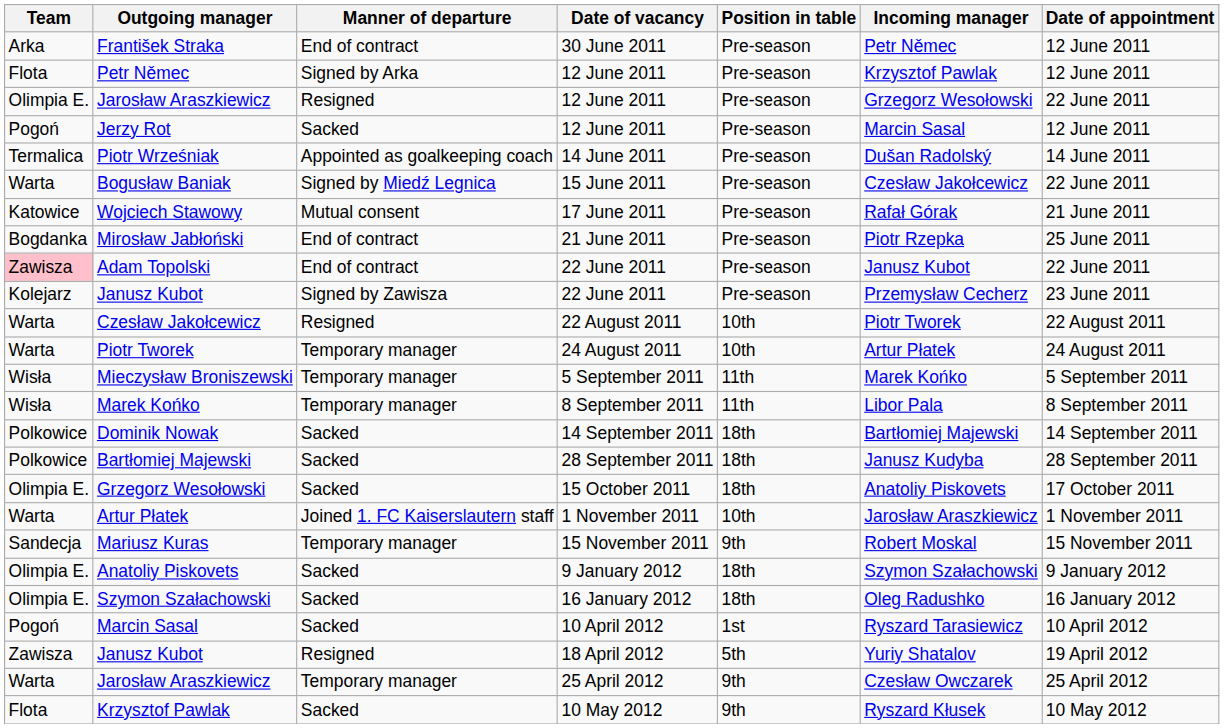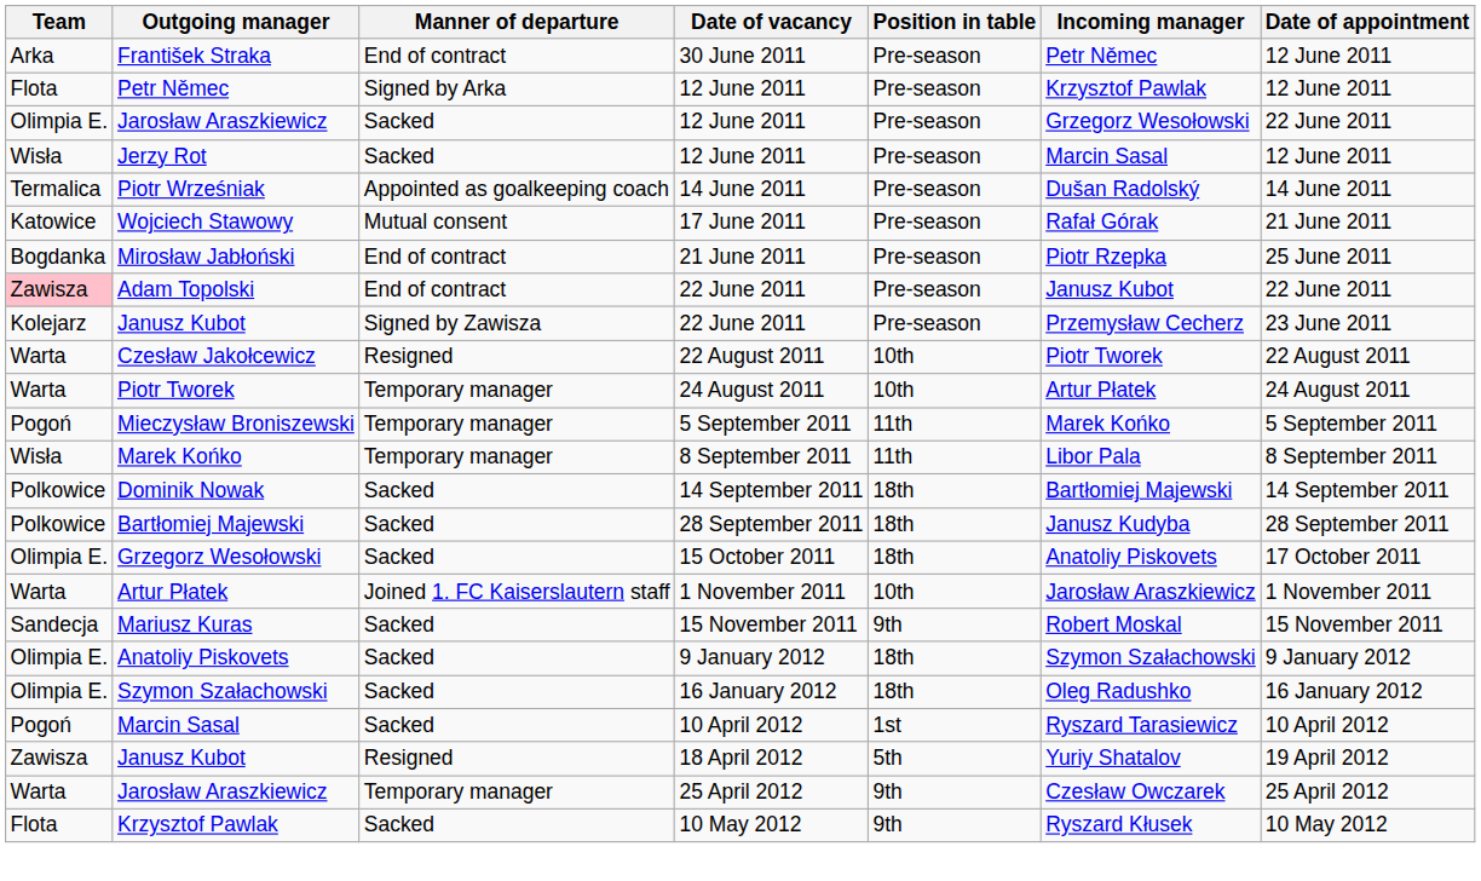 <table class="wikitable">
 <tr>
 <th>Team</th>
 <th>Outgoing manager</th>
 <th>Manner of departure</th>
 <th>Date of vacancy</th>
 <th>Position in table</th>
 <th>Incoming manager</th>
 <th>Date of appointment</th>
 </tr>
 <tr>
 <td>Arka</td>
 <td> <a href='#'>František Straka</a></td>
 <td>End of contract</td>
 <td>30 June 2011</td>
 <td>Pre-season</td>
 <td> <a href='#'>Petr Němec</a></td>
 <td>12 June 2011</td>
 </tr>
 <tr>
 <td>Flota</td>
 <td> <a href='#'>Petr Němec</a></td>
 <td>Signed by Arka</td>
 <td>12 June 2011</td>
 <td>Pre-season</td>
 <td> <a href='#'>Krzysztof Pawlak</a></td>
 <td>12 June 2011</td>
 </tr>
 <tr>
 <td>Olimpia E.</td>
 <td> <a href='#'>Jarosław Araszkiewicz</a></td>
-<td>Resigned</td>
+<td>Sacked</td>
 <td>12 June 2011</td>
 <td>Pre-season</td>
 <td> <a href='#'>Grzegorz Wesołowski</a></td>
 <td>22 June 2011</td>
 </tr>
 <tr>
-<td>Pogoń</td>
+<td>Wisła</td>
 <td> <a href='#'>Jerzy Rot</a></td>
 <td>Sacked</td>
 <td>12 June 2011</td>
 <td>Pre-season</td>
 <td> <a href='#'>Marcin Sasal</a></td>
 <td>12 June 2011</td>
 </tr>
 <tr>
 <td>Termalica</td>
 <td> <a href='#'>Piotr Wrześniak</a></td>
 <td>Appointed as goalkeeping coach</td>
 <td>14 June 2011</td>
 <td>Pre-season</td>
 <td> <a href='#'>Dušan Radolský</a></td>
 <td>14 June 2011</td>
-</tr>
-<tr>
-<td>Warta</td>
-<td> <a href='#'>Bogusław Baniak</a></td>
-<td>Signed by <a href='#'>Miedź Legnica</a></td>
-<td>15 June 2011</td>
-<td>Pre-season</td>
-<td> <a href='#'>Czesław Jakołcewicz</a></td>
-<td>22 June 2011</td>
 </tr>
 <tr>
 <td>Katowice</td>
 <td> <a href='#'>Wojciech Stawowy</a></td>
 <td>Mutual consent</td>
 <td>17 June 2011</td>
 <td>Pre-season</td>
 <td> <a href='#'>Rafał Górak</a></td>
 <td>21 June 2011</td>
 </tr>
 <tr>
 <td>Bogdanka</td>
 <td> <a href='#'>Mirosław Jabłoński</a></td>
 <td>End of contract</td>
 <td>21 June 2011</td>
 <td>Pre-season</td>
 <td> <a href='#'>Piotr Rzepka</a></td>
 <td>25 June 2011</td>
 </tr>
 <tr>
 <td style="background: pink;">Zawisza</td>
 <td> <a href='#'>Adam Topolski</a></td>
 <td>End of contract</td>
 <td>22 June 2011</td>
 <td>Pre-season</td>
 <td> <a href='#'>Janusz Kubot</a></td>
 <td>22 June 2011</td>
 </tr>
 <tr>
 <td>Kolejarz</td>
 <td> <a href='#'>Janusz Kubot</a></td>
 <td>Signed by Zawisza</td>
 <td>22 June 2011</td>
 <td>Pre-season</td>
 <td> <a href='#'>Przemysław Cecherz</a></td>
 <td>23 June 2011</td>
 </tr>
 <tr>
 <td>Warta</td>
 <td> <a href='#'>Czesław Jakołcewicz</a></td>
 <td>Resigned</td>
 <td>22 August 2011</td>
 <td>10th</td>
 <td> <a href='#'>Piotr Tworek</a></td>
 <td>22 August 2011</td>
 </tr>
 <tr>
 <td>Warta</td>
 <td> <a href='#'>Piotr Tworek</a></td>
 <td>Temporary manager</td>
 <td>24 August 2011</td>
 <td>10th</td>
 <td> <a href='#'>Artur Płatek</a></td>
 <td>24 August 2011</td>
 </tr>
 <tr>
-<td>Wisła</td>
+<td>Pogoń</td>
 <td> <a href='#'>Mieczysław Broniszewski</a></td>
 <td>Temporary manager</td>
 <td>5 September 2011</td>
 <td>11th</td>
 <td> <a href='#'>Marek Końko</a></td>
 <td>5 September 2011</td>
 </tr>
 <tr>
 <td>Wisła</td>
 <td> <a href='#'>Marek Końko</a></td>
 <td>Temporary manager</td>
 <td>8 September 2011</td>
 <td>11th</td>
 <td> <a href='#'>Libor Pala</a></td>
 <td>8 September 2011</td>
 </tr>
 <tr>
 <td>Polkowice</td>
 <td> <a href='#'>Dominik Nowak</a></td>
 <td>Sacked</td>
 <td>14 September 2011</td>
 <td>18th</td>
 <td> <a href='#'>Bartłomiej Majewski</a></td>
 <td>14 September 2011</td>
 </tr>
 <tr>
 <td>Polkowice</td>
 <td> <a href='#'>Bartłomiej Majewski</a></td>
 <td>Sacked</td>
 <td>28 September 2011</td>
 <td>18th</td>
 <td> <a href='#'>Janusz Kudyba</a></td>
 <td>28 September 2011</td>
 </tr>
 <tr>
 <td>Olimpia E.</td>
 <td> <a href='#'>Grzegorz Wesołowski</a></td>
 <td>Sacked</td>
 <td>15 October 2011</td>
 <td>18th</td>
 <td> <a href='#'>Anatoliy Piskovets</a></td>
 <td>17 October 2011</td>
 </tr>
 <tr>
 <td>Warta</td>
 <td> <a href='#'>Artur Płatek</a></td>
 <td>Joined <a href='#'>1. FC Kaiserslautern</a> staff</td>
 <td>1 November 2011</td>
 <td>10th</td>
 <td> <a href='#'>Jarosław Araszkiewicz</a></td>
 <td>1 November 2011</td>
 </tr>
 <tr>
 <td>Sandecja</td>
 <td> <a href='#'>Mariusz Kuras</a></td>
-<td>Temporary manager</td>
+<td>Sacked</td>
 <td>15 November 2011</td>
 <td>9th</td>
 <td> <a href='#'>Robert Moskal</a></td>
 <td>15 November 2011</td>
 </tr>
 <tr>
 <td>Olimpia E.</td>
 <td> <a href='#'>Anatoliy Piskovets</a></td>
 <td>Sacked</td>
 <td>9 January 2012</td>
 <td>18th</td>
 <td> <a href='#'>Szymon Szałachowski</a></td>
 <td>9 January 2012</td>
 </tr>
 <tr>
 <td>Olimpia E.</td>
 <td> <a href='#'>Szymon Szałachowski</a></td>
 <td>Sacked</td>
 <td>16 January 2012</td>
 <td>18th</td>
 <td> <a href='#'>Oleg Radushko</a></td>
 <td>16 January 2012</td>
 </tr>
 <tr>
 <td>Pogoń</td>
 <td> <a href='#'>Marcin Sasal</a></td>
 <td>Sacked</td>
 <td>10 April 2012</td>
 <td>1st</td>
 <td> <a href='#'>Ryszard Tarasiewicz</a></td>
 <td>10 April 2012</td>
 </tr>
 <tr>
 <td>Zawisza</td>
 <td> <a href='#'>Janusz Kubot</a></td>
 <td>Resigned</td>
 <td>18 April 2012</td>
 <td>5th</td>
 <td> <a href='#'>Yuriy Shatalov</a></td>
 <td>19 April 2012</td>
 </tr>
 <tr>
 <td>Warta</td>
 <td> <a href='#'>Jarosław Araszkiewicz</a></td>
 <td>Temporary manager</td>
 <td>25 April 2012</td>
 <td>9th</td>
 <td> <a href='#'>Czesław Owczarek</a></td>
 <td>25 April 2012</td>
 </tr>
 <tr>
 <td>Flota</td>
 <td> <a href='#'>Krzysztof Pawlak</a></td>
 <td>Sacked</td>
 <td>10 May 2012</td>
 <td>9th</td>
 <td> <a href='#'>Ryszard Kłusek</a></td>
 <td>10 May 2012</td>
 </tr>
 </table>
